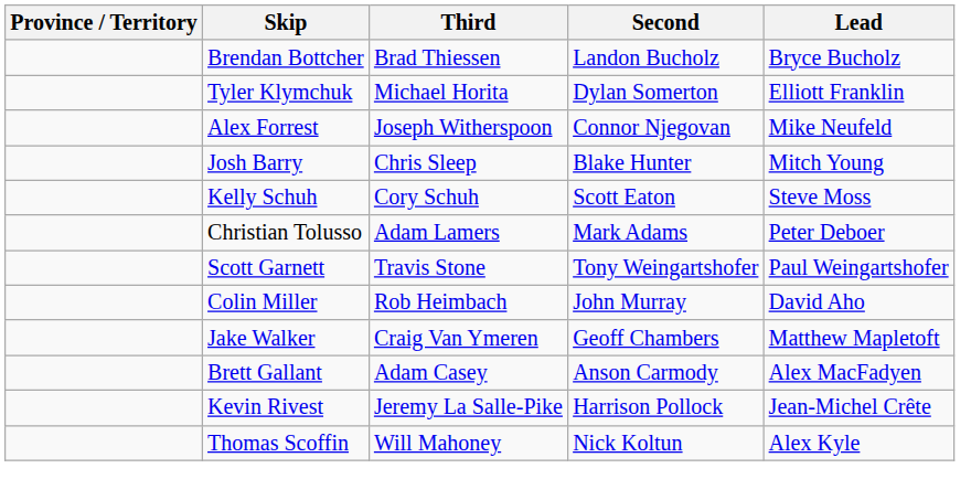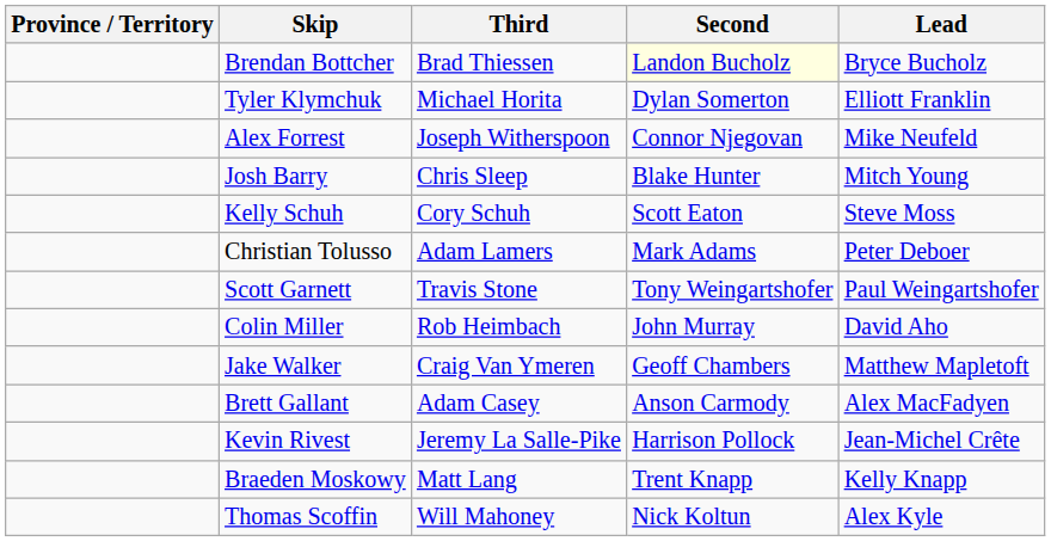 <table class="wikitable">
 <tr>
 <th>Province / Territory</th>
 <th>Skip</th>
 <th>Third</th>
 <th>Second</th>
 <th>Lead</th>
 </tr>
 <tr>
 <td></td>
 <td><a href='#'>Brendan Bottcher</a></td>
 <td><a href='#'>Brad Thiessen</a></td>
-<td><a href='#'>Landon Bucholz</a></td>
+<td style="background: lightyellow;"><a href='#'>Landon Bucholz</a></td>
 <td><a href='#'>Bryce Bucholz</a></td>
 </tr>
 <tr>
 <td></td>
 <td><a href='#'>Tyler Klymchuk</a></td>
 <td><a href='#'>Michael Horita</a></td>
 <td><a href='#'>Dylan Somerton</a></td>
 <td><a href='#'>Elliott Franklin</a></td>
 </tr>
 <tr>
 <td></td>
 <td><a href='#'>Alex Forrest</a></td>
 <td><a href='#'>Joseph Witherspoon</a></td>
 <td><a href='#'>Connor Njegovan</a></td>
 <td><a href='#'>Mike Neufeld</a></td>
 </tr>
 <tr>
 <td></td>
 <td><a href='#'>Josh Barry</a></td>
 <td><a href='#'>Chris Sleep</a></td>
 <td><a href='#'>Blake Hunter</a></td>
 <td><a href='#'>Mitch Young</a></td>
 </tr>
 <tr>
 <td></td>
 <td><a href='#'>Kelly Schuh</a></td>
 <td><a href='#'>Cory Schuh</a></td>
 <td><a href='#'>Scott Eaton</a></td>
 <td><a href='#'>Steve Moss</a></td>
 </tr>
 <tr>
 <td></td>
 <td>Christian Tolusso</td>
 <td><a href='#'>Adam Lamers</a></td>
 <td><a href='#'>Mark Adams</a></td>
 <td><a href='#'>Peter Deboer</a></td>
 </tr>
 <tr>
 <td></td>
 <td><a href='#'>Scott Garnett</a></td>
 <td><a href='#'>Travis Stone</a></td>
 <td><a href='#'>Tony Weingartshofer</a></td>
 <td><a href='#'>Paul Weingartshofer</a></td>
 </tr>
 <tr>
 <td></td>
 <td><a href='#'>Colin Miller</a></td>
 <td><a href='#'>Rob Heimbach</a></td>
 <td><a href='#'>John Murray</a></td>
 <td><a href='#'>David Aho</a></td>
 </tr>
 <tr>
 <td></td>
 <td><a href='#'>Jake Walker</a></td>
 <td><a href='#'>Craig Van Ymeren</a></td>
 <td><a href='#'>Geoff Chambers</a></td>
 <td><a href='#'>Matthew Mapletoft</a></td>
 </tr>
 <tr>
 <td></td>
 <td><a href='#'>Brett Gallant</a></td>
 <td><a href='#'>Adam Casey</a></td>
 <td><a href='#'>Anson Carmody</a></td>
 <td><a href='#'>Alex MacFadyen</a></td>
 </tr>
 <tr>
 <td></td>
 <td><a href='#'>Kevin Rivest</a></td>
 <td><a href='#'>Jeremy La Salle-Pike</a></td>
 <td><a href='#'>Harrison Pollock</a></td>
 <td><a href='#'>Jean-Michel Crête</a></td>
 </tr>
 <tr>
 <td></td>
+<td><a href='#'>Braeden Moskowy</a></td>
+<td><a href='#'>Matt Lang</a></td>
+<td><a href='#'>Trent Knapp</a></td>
+<td><a href='#'>Kelly Knapp</a></td>
+</tr>
+<tr>
+<td></td>
 <td><a href='#'>Thomas Scoffin</a></td>
 <td><a href='#'>Will Mahoney</a></td>
 <td><a href='#'>Nick Koltun</a></td>
 <td><a href='#'>Alex Kyle</a></td>
 </tr>
 </table>
